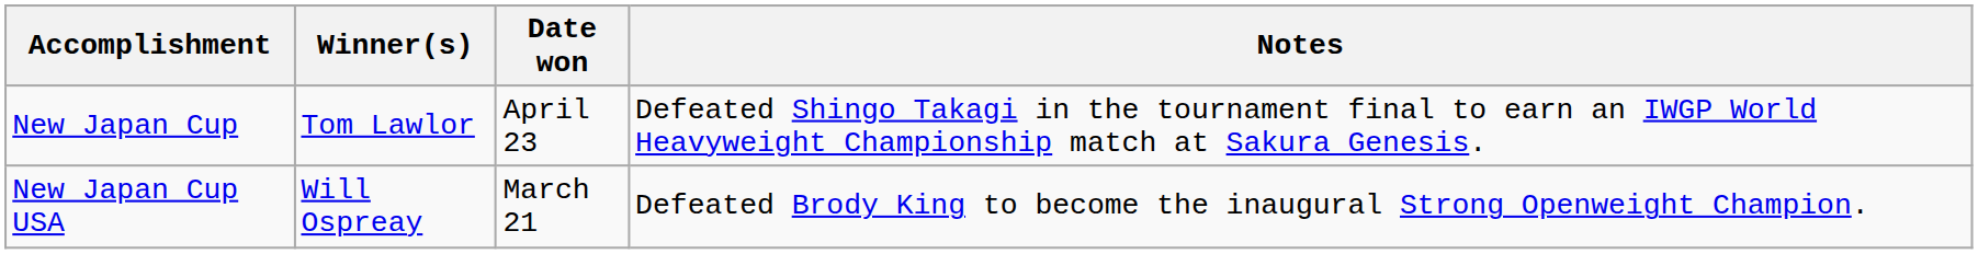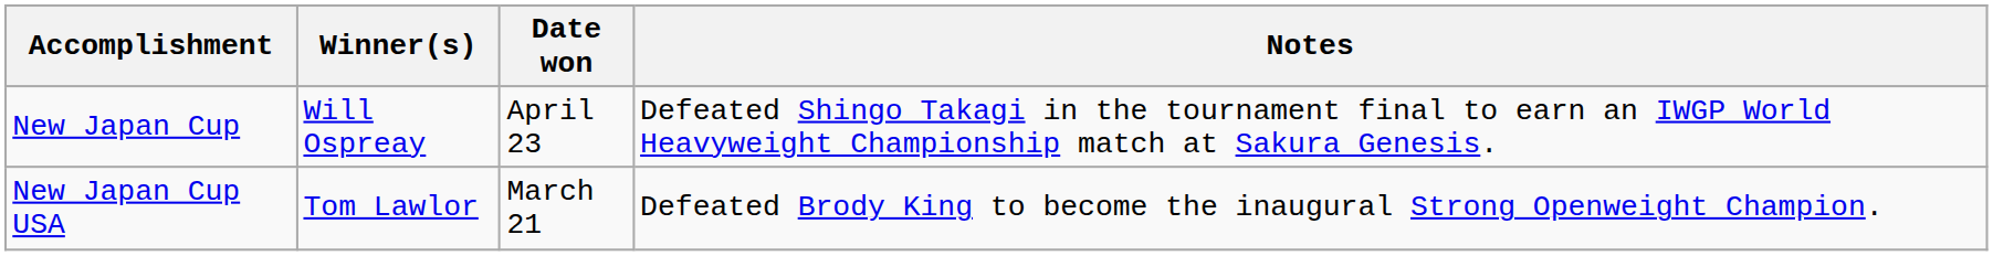 <table class="wikitable" style="width:100%;">
 <tr>
 <th>Accomplishment</th>
 <th>Winner(s)</th>
 <th>Date won</th>
 <th>Notes</th>
 </tr>
 <tr>
 <td><a href='#'>New Japan Cup</a></td>
-<td><a href='#'>Tom Lawlor</a></td>
+<td><a href='#'>Will Ospreay</a></td>
 <td>April 23</td>
 <td>Defeated <a href='#'>Shingo Takagi</a> in the tournament final to earn an <a href='#'>IWGP World Heavyweight Championship</a> match at <a href='#'>Sakura Genesis</a>.</td>
 </tr>
 <tr>
 <td><a href='#'>New Japan Cup USA</a></td>
-<td><a href='#'>Will Ospreay</a></td>
+<td><a href='#'>Tom Lawlor</a></td>
 <td>March 21</td>
 <td>Defeated <a href='#'>Brody King</a> to become the inaugural <a href='#'>Strong Openweight Champion</a>.</td>
 </tr>
 </table>
